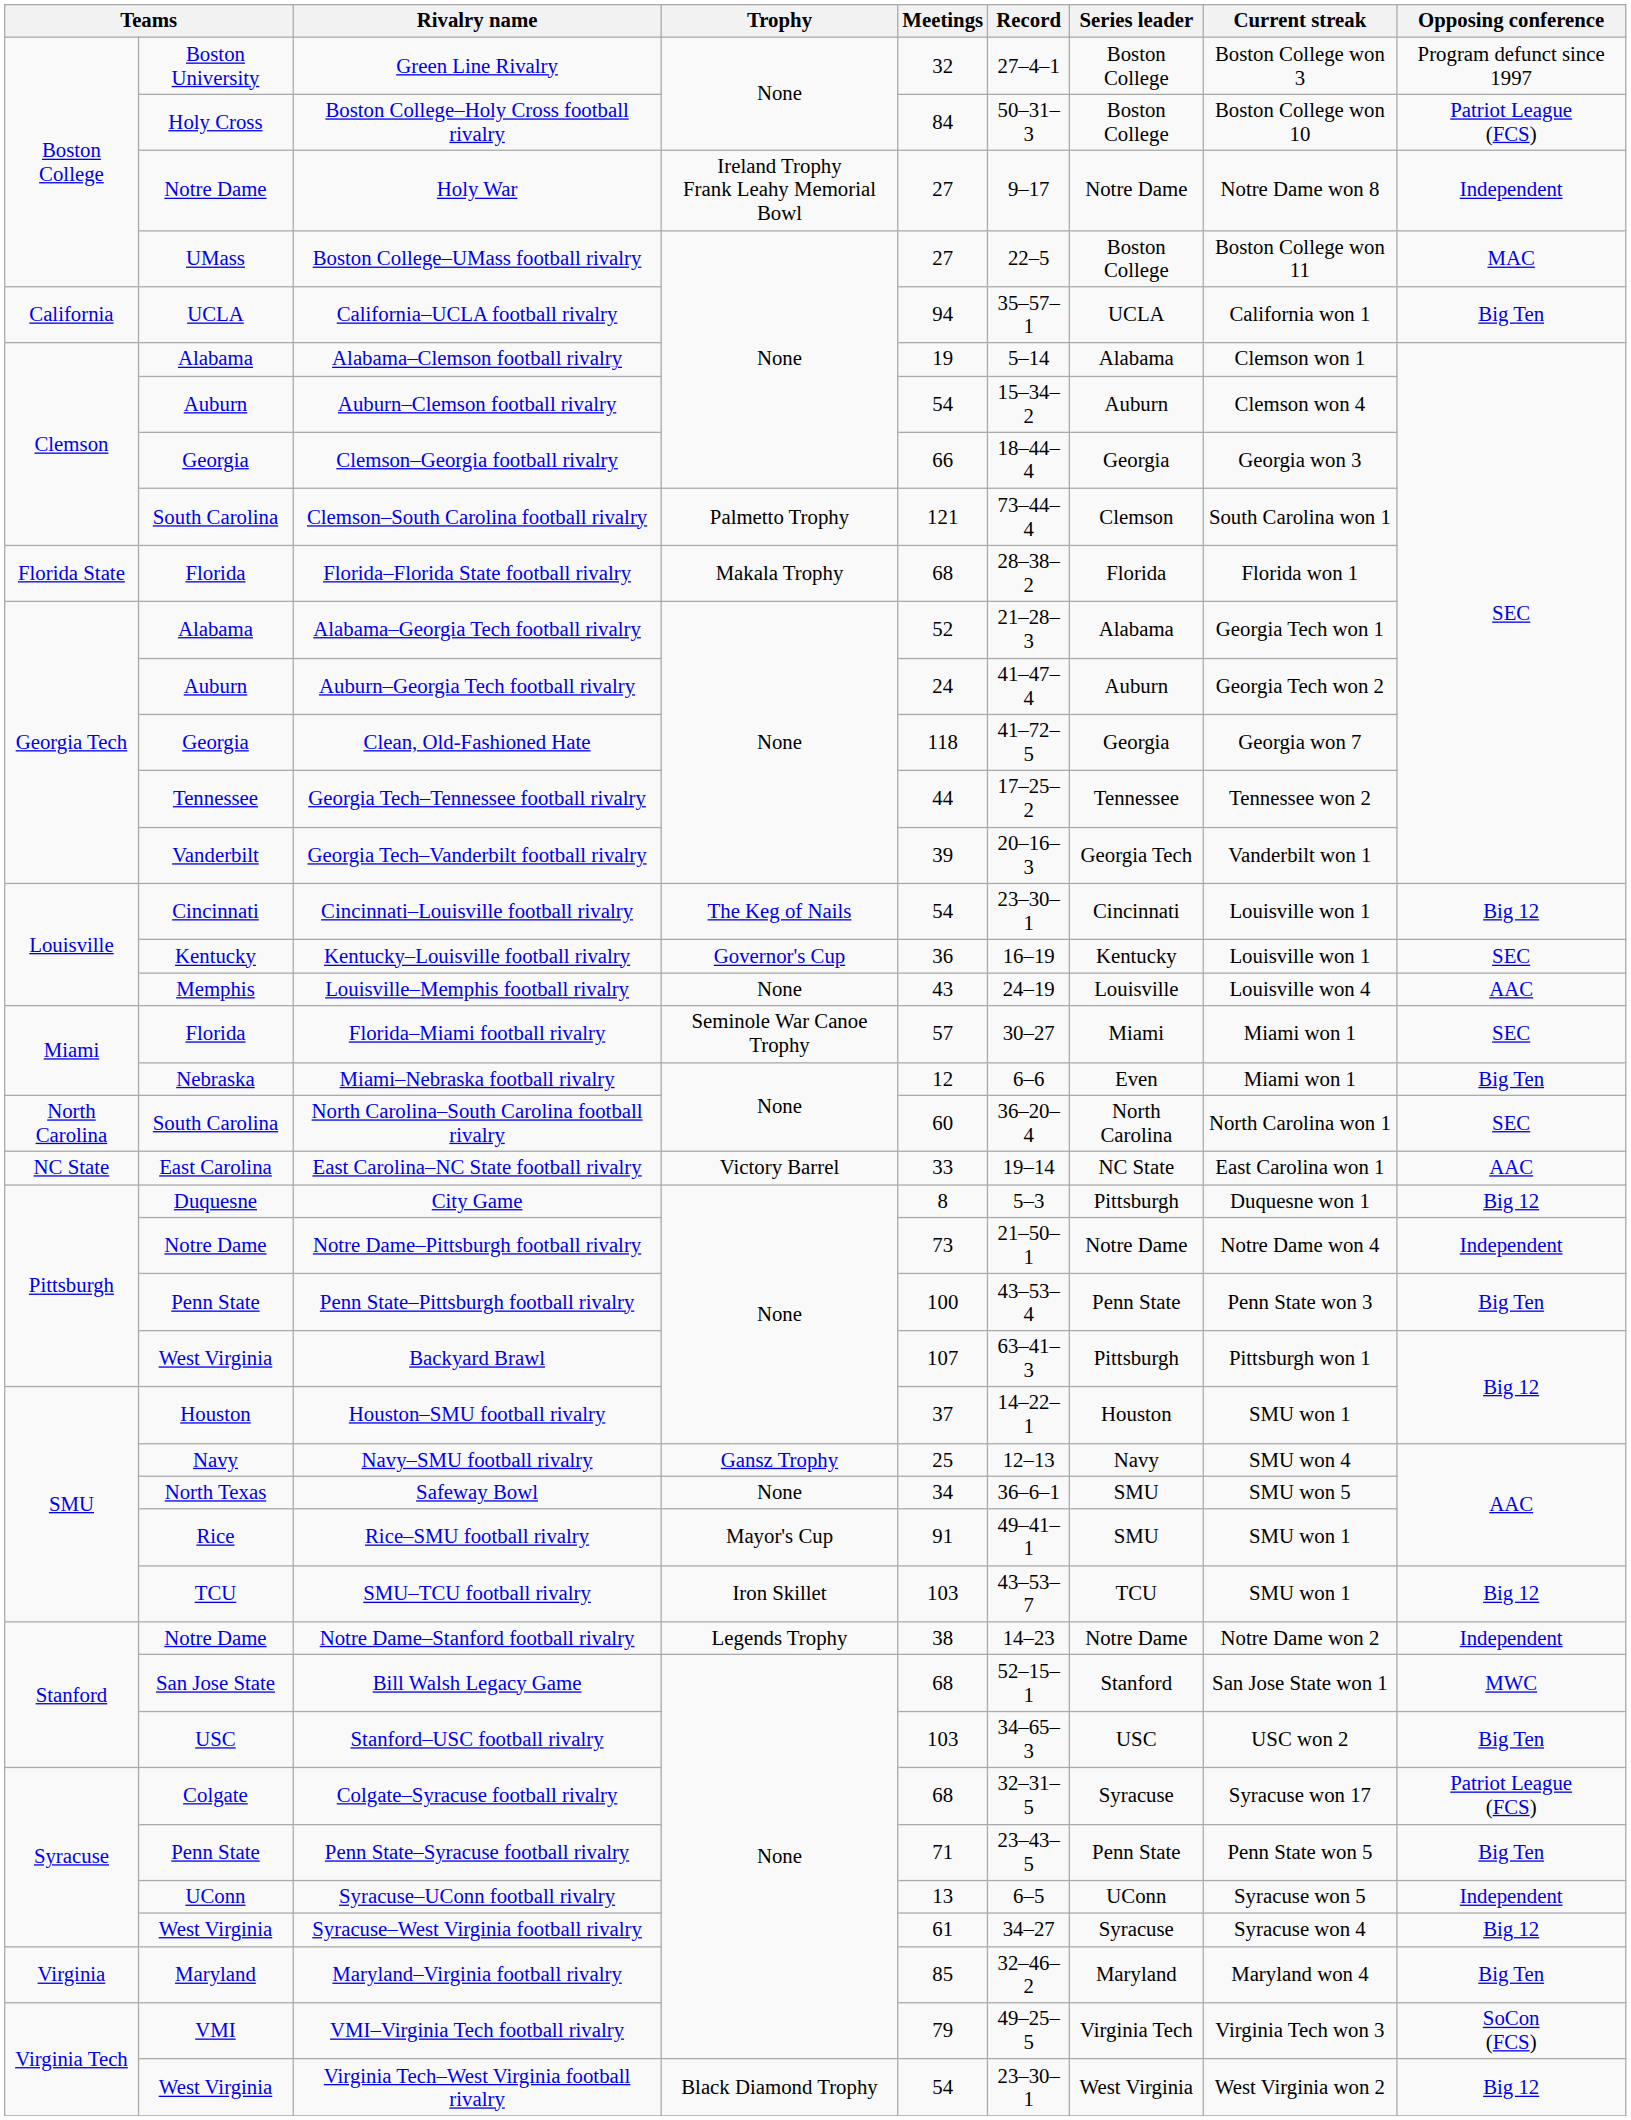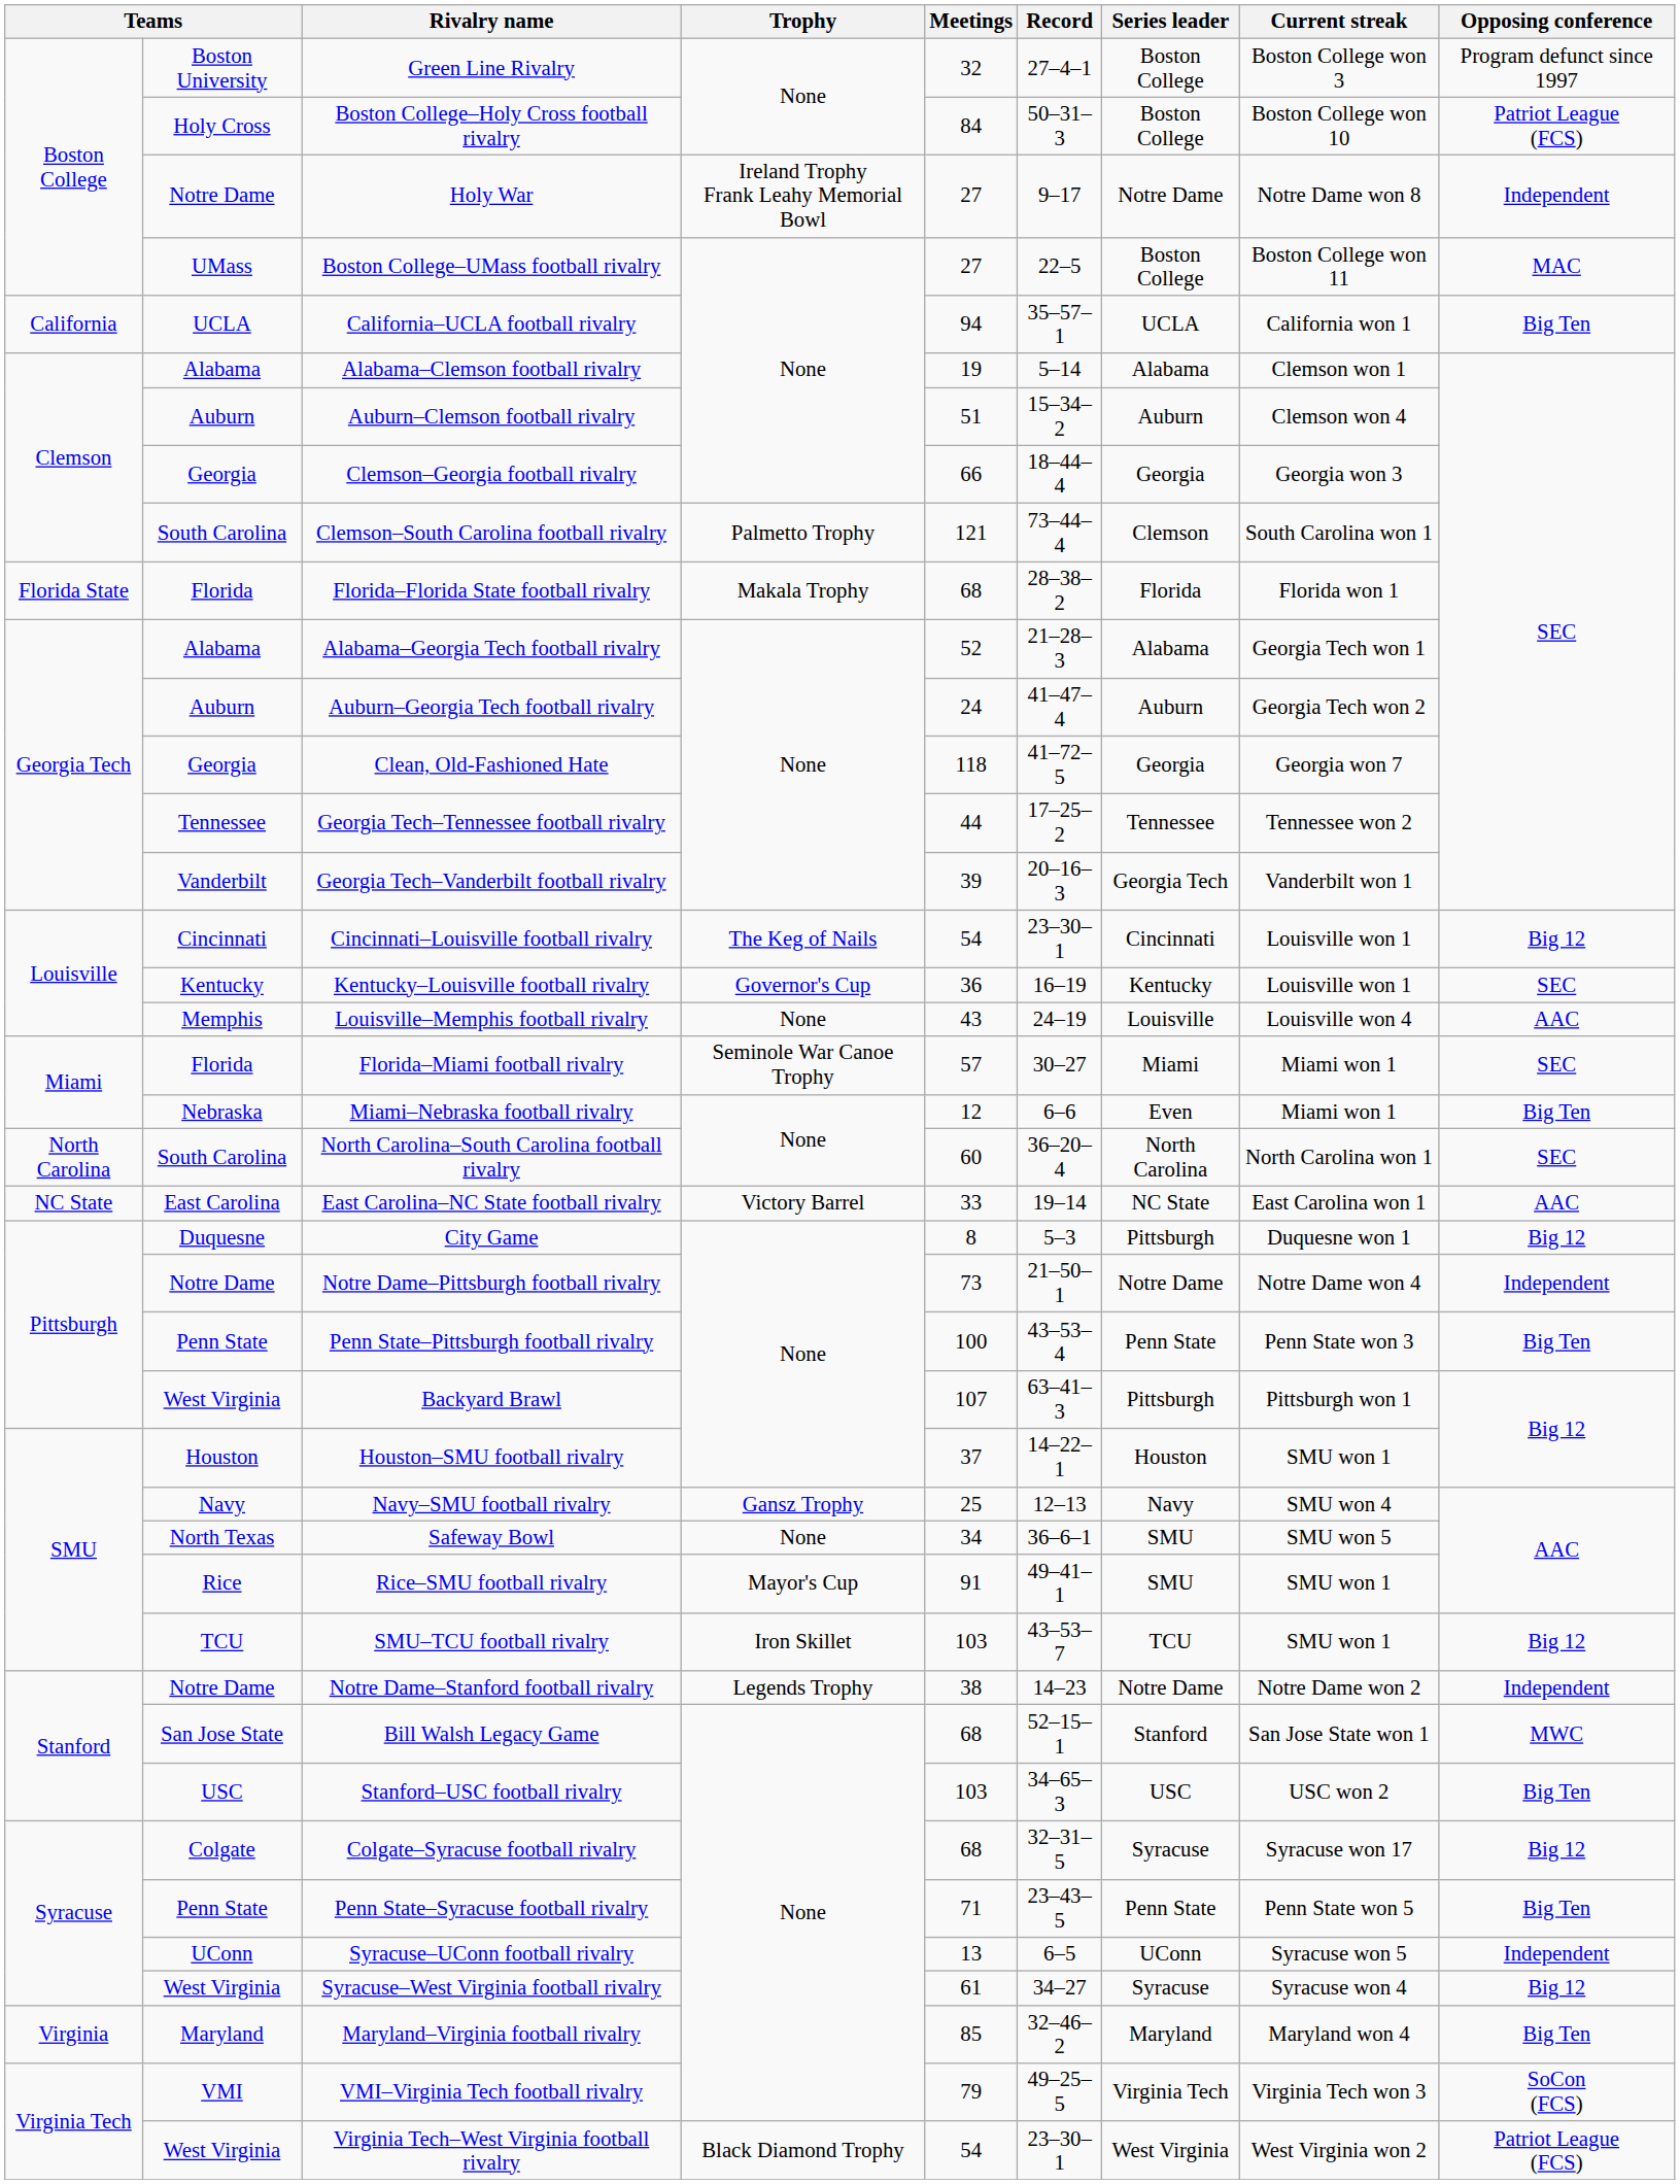 <table class="wikitable" style="text-align: center">
 <tr>
 <th colspan="2" scope="col">Teams</th>
 <th scope="col">Rivalry name</th>
 <th scope="col">Trophy</th>
 <th scope="col">Meetings</th>
 <th scope="col">Record</th>
 <th scope="col">Series leader</th>
 <th scope="col">Current streak</th>
 <th scope="col">Opposing conference</th>
 </tr>
 <tr>
 <td rowspan="4"><a href='#'>Boston College</a></td>
 <td><a href='#'>Boston University</a></td>
 <td><a href='#'>Green Line Rivalry</a></td>
 <td rowspan="2">None</td>
 <td>32</td>
 <td>27–4–1</td>
 <td>Boston College</td>
 <td>Boston College won 3</td>
 <td>Program defunct since 1997</td>
 </tr>
 <tr>
 <td><a href='#'>Holy Cross</a></td>
 <td><a href='#'>Boston College–Holy Cross football rivalry</a></td>
 <td>84</td>
 <td>50–31–3</td>
 <td>Boston College</td>
 <td>Boston College won 10</td>
 <td><a href='#'>Patriot League</a><br>(<a href='#'>FCS</a>)</td>
 </tr>
 <tr>
 <td><a href='#'>Notre Dame</a></td>
 <td><a href='#'>Holy War</a></td>
 <td>Ireland Trophy<br>Frank Leahy Memorial Bowl</td>
 <td>27</td>
 <td>9–17</td>
 <td>Notre Dame</td>
 <td>Notre Dame won 8</td>
 <td><a href='#'>Independent</a></td>
 </tr>
 <tr>
 <td><a href='#'>UMass</a></td>
 <td><a href='#'>Boston College–UMass football rivalry</a></td>
 <td rowspan="5">None</td>
 <td>27</td>
 <td>22–5</td>
 <td>Boston College</td>
 <td>Boston College won 11</td>
 <td><a href='#'>MAC</a></td>
 </tr>
 <tr>
 <td rowspan="1"><a href='#'>California</a></td>
 <td><a href='#'>UCLA</a></td>
 <td><a href='#'>California–UCLA football rivalry</a></td>
 <td>94</td>
 <td>35–57–1</td>
 <td>UCLA</td>
 <td>California won 1</td>
 <td><a href='#'>Big Ten</a></td>
 </tr>
 <tr>
 <td rowspan="4"><a href='#'>Clemson</a></td>
 <td><a href='#'>Alabama</a></td>
 <td><a href='#'>Alabama–Clemson football rivalry</a></td>
 <td>19</td>
 <td>5–14</td>
 <td>Alabama</td>
 <td>Clemson won 1</td>
 <td rowspan="10"><a href='#'>SEC</a></td>
 </tr>
 <tr>
 <td><a href='#'>Auburn</a></td>
 <td><a href='#'>Auburn–Clemson football rivalry</a></td>
-<td>54</td>
+<td>51</td>
 <td>15–34–2</td>
 <td>Auburn</td>
 <td>Clemson won 4</td>
 </tr>
 <tr>
 <td><a href='#'>Georgia</a></td>
 <td><a href='#'>Clemson–Georgia football rivalry</a></td>
 <td>66</td>
 <td>18–44–4</td>
 <td>Georgia</td>
 <td>Georgia won 3</td>
 </tr>
 <tr>
 <td><a href='#'>South Carolina</a></td>
 <td><a href='#'>Clemson–South Carolina football rivalry</a></td>
 <td>Palmetto Trophy</td>
 <td>121</td>
 <td>73–44–4</td>
 <td>Clemson</td>
 <td>South Carolina won 1</td>
 </tr>
 <tr>
 <td rowspan="1"><a href='#'>Florida State</a></td>
 <td><a href='#'>Florida</a></td>
 <td><a href='#'>Florida–Florida State football rivalry</a></td>
 <td>Makala Trophy</td>
 <td>68</td>
 <td>28–38–2</td>
 <td>Florida</td>
 <td>Florida won 1</td>
 </tr>
 <tr>
 <td rowspan="5"><a href='#'>Georgia Tech</a></td>
 <td><a href='#'>Alabama</a></td>
 <td><a href='#'>Alabama–Georgia Tech football rivalry</a></td>
 <td rowspan="5">None</td>
 <td>52</td>
 <td>21–28–3</td>
 <td>Alabama</td>
 <td>Georgia Tech won 1</td>
 </tr>
 <tr>
 <td><a href='#'>Auburn</a></td>
 <td><a href='#'>Auburn–Georgia Tech football rivalry</a></td>
 <td>24</td>
 <td>41–47–4</td>
 <td>Auburn</td>
 <td>Georgia Tech won 2</td>
 </tr>
 <tr>
 <td><a href='#'>Georgia</a></td>
 <td><a href='#'>Clean, Old-Fashioned Hate</a></td>
 <td>118</td>
 <td>41–72–5</td>
 <td>Georgia</td>
 <td>Georgia won 7</td>
 </tr>
 <tr>
 <td><a href='#'>Tennessee</a></td>
 <td><a href='#'>Georgia Tech–Tennessee football rivalry</a></td>
 <td>44</td>
 <td>17–25–2</td>
 <td>Tennessee</td>
 <td>Tennessee won 2</td>
 </tr>
 <tr>
 <td><a href='#'>Vanderbilt</a></td>
 <td><a href='#'>Georgia Tech–Vanderbilt football rivalry</a></td>
 <td>39</td>
 <td>20–16–3</td>
 <td>Georgia Tech</td>
 <td>Vanderbilt won 1</td>
 </tr>
 <tr>
 <td rowspan="3"><a href='#'>Louisville</a></td>
 <td><a href='#'>Cincinnati</a></td>
 <td><a href='#'>Cincinnati–Louisville football rivalry</a></td>
 <td><a href='#'>The Keg of Nails</a></td>
 <td>54</td>
 <td>23–30–1</td>
 <td>Cincinnati</td>
 <td>Louisville won 1</td>
 <td><a href='#'>Big 12</a></td>
 </tr>
 <tr>
 <td><a href='#'>Kentucky</a></td>
 <td><a href='#'>Kentucky–Louisville football rivalry</a></td>
 <td><a href='#'>Governor's Cup</a></td>
 <td>36</td>
 <td>16–19</td>
 <td>Kentucky</td>
 <td>Louisville won 1</td>
 <td><a href='#'>SEC</a></td>
 </tr>
 <tr>
 <td><a href='#'>Memphis</a></td>
 <td><a href='#'>Louisville–Memphis football rivalry</a></td>
 <td>None</td>
 <td>43</td>
 <td>24–19</td>
 <td>Louisville</td>
 <td>Louisville won 4</td>
 <td><a href='#'>AAC</a></td>
 </tr>
 <tr>
 <td rowspan="2"><a href='#'>Miami</a></td>
 <td><a href='#'>Florida</a></td>
 <td><a href='#'>Florida–Miami football rivalry</a></td>
 <td>Seminole War Canoe Trophy</td>
 <td>57</td>
 <td>30–27</td>
 <td>Miami</td>
 <td>Miami won 1</td>
 <td><a href='#'>SEC</a></td>
 </tr>
 <tr>
 <td><a href='#'>Nebraska</a></td>
 <td><a href='#'>Miami–Nebraska football rivalry</a></td>
 <td rowspan="2">None</td>
 <td>12</td>
 <td>6–6</td>
 <td>Even</td>
 <td>Miami won 1</td>
 <td><a href='#'>Big Ten</a></td>
 </tr>
 <tr>
 <td rowspan="1"><a href='#'>North Carolina</a></td>
 <td><a href='#'>South Carolina</a></td>
 <td><a href='#'>North Carolina–South Carolina football rivalry</a></td>
 <td>60</td>
 <td>36–20–4</td>
 <td>North Carolina</td>
 <td>North Carolina won 1</td>
 <td><a href='#'>SEC</a></td>
 </tr>
 <tr>
 <td rowspan="1"><a href='#'>NC State</a></td>
 <td><a href='#'>East Carolina</a></td>
 <td><a href='#'>East Carolina–NC State football rivalry</a></td>
 <td>Victory Barrel</td>
 <td>33</td>
 <td>19–14</td>
 <td>NC State</td>
 <td>East Carolina won 1</td>
 <td><a href='#'>AAC</a></td>
 </tr>
 <tr>
 <td rowspan="4"><a href='#'>Pittsburgh</a></td>
 <td><a href='#'>Duquesne</a></td>
 <td><a href='#'>City Game</a></td>
 <td rowspan="5">None</td>
 <td>8</td>
 <td>5–3</td>
 <td>Pittsburgh</td>
 <td>Duquesne won 1</td>
 <td><a href='#'>Big 12</a></td>
 </tr>
 <tr>
 <td><a href='#'>Notre Dame</a></td>
 <td><a href='#'>Notre Dame–Pittsburgh football rivalry</a></td>
 <td>73</td>
 <td>21–50–1</td>
 <td>Notre Dame</td>
 <td>Notre Dame won 4</td>
 <td><a href='#'>Independent</a></td>
 </tr>
 <tr>
 <td><a href='#'>Penn State</a></td>
 <td><a href='#'>Penn State–Pittsburgh football rivalry</a></td>
 <td>100</td>
 <td>43–53–4</td>
 <td>Penn State</td>
 <td>Penn State won 3</td>
 <td><a href='#'>Big Ten</a></td>
 </tr>
 <tr>
 <td><a href='#'>West Virginia</a></td>
 <td><a href='#'>Backyard Brawl</a></td>
 <td>107</td>
 <td>63–41–3</td>
 <td>Pittsburgh</td>
 <td>Pittsburgh won 1</td>
 <td rowspan="2"><a href='#'>Big 12</a></td>
 </tr>
 <tr>
 <td rowspan="5"><a href='#'>SMU</a></td>
 <td><a href='#'>Houston</a></td>
 <td><a href='#'>Houston–SMU football rivalry</a></td>
 <td>37</td>
 <td>14–22–1</td>
 <td>Houston</td>
 <td>SMU won 1</td>
 </tr>
 <tr>
 <td><a href='#'>Navy</a></td>
 <td><a href='#'>Navy–SMU football rivalry</a></td>
 <td><a href='#'>Gansz Trophy</a></td>
 <td>25</td>
 <td>12–13</td>
 <td>Navy</td>
 <td>SMU won 4</td>
 <td rowspan="3"><a href='#'>AAC</a></td>
 </tr>
 <tr>
 <td><a href='#'>North Texas</a></td>
 <td><a href='#'>Safeway Bowl</a></td>
 <td>None</td>
 <td>34</td>
 <td>36–6–1</td>
 <td>SMU</td>
 <td>SMU won 5</td>
 </tr>
 <tr>
 <td><a href='#'>Rice</a></td>
 <td><a href='#'>Rice–SMU football rivalry</a></td>
 <td>Mayor's Cup</td>
 <td>91</td>
 <td>49–41–1</td>
 <td>SMU</td>
 <td>SMU won 1</td>
 </tr>
 <tr>
 <td><a href='#'>TCU</a></td>
 <td><a href='#'>SMU–TCU football rivalry</a></td>
 <td>Iron Skillet</td>
 <td>103</td>
 <td>43–53–7</td>
 <td>TCU</td>
 <td>SMU won 1</td>
 <td><a href='#'>Big 12</a></td>
 </tr>
 <tr>
 <td rowspan="3"><a href='#'>Stanford</a></td>
 <td><a href='#'>Notre Dame</a></td>
 <td><a href='#'>Notre Dame–Stanford football rivalry</a></td>
 <td>Legends Trophy</td>
 <td>38</td>
 <td>14–23</td>
 <td>Notre Dame</td>
 <td>Notre Dame won 2</td>
 <td><a href='#'>Independent</a></td>
 </tr>
 <tr>
 <td><a href='#'>San Jose State</a></td>
 <td><a href='#'>Bill Walsh Legacy Game</a></td>
 <td rowspan="8">None</td>
 <td>68</td>
 <td>52–15–1</td>
 <td>Stanford</td>
 <td>San Jose State won 1</td>
 <td><a href='#'>MWC</a></td>
 </tr>
 <tr>
 <td><a href='#'>USC</a></td>
 <td><a href='#'>Stanford–USC football rivalry</a></td>
 <td>103</td>
 <td>34–65–3</td>
 <td>USC</td>
 <td>USC won 2</td>
 <td><a href='#'>Big Ten</a></td>
 </tr>
 <tr>
 <td rowspan="4"><a href='#'>Syracuse</a></td>
 <td><a href='#'>Colgate</a></td>
 <td><a href='#'>Colgate–Syracuse football rivalry</a></td>
 <td>68</td>
 <td>32–31–5</td>
 <td>Syracuse</td>
 <td>Syracuse won 17</td>
-<td><a href='#'>Patriot League</a><br>(<a href='#'>FCS</a>)</td>
+<td><a href='#'>Big 12</a></td>
 </tr>
 <tr>
 <td><a href='#'>Penn State</a></td>
 <td><a href='#'>Penn State–Syracuse football rivalry</a></td>
 <td>71</td>
 <td>23–43–5</td>
 <td>Penn State</td>
 <td>Penn State won 5</td>
 <td><a href='#'>Big Ten</a></td>
 </tr>
 <tr>
 <td><a href='#'>UConn</a></td>
 <td><a href='#'>Syracuse–UConn football rivalry</a></td>
 <td>13</td>
 <td>6–5</td>
 <td>UConn</td>
 <td>Syracuse won 5</td>
 <td><a href='#'>Independent</a></td>
 </tr>
 <tr>
 <td><a href='#'>West Virginia</a></td>
 <td><a href='#'>Syracuse–West Virginia football rivalry</a></td>
 <td>61</td>
 <td>34–27</td>
 <td>Syracuse</td>
 <td>Syracuse won 4</td>
 <td><a href='#'>Big 12</a></td>
 </tr>
 <tr>
 <td rowspan="1"><a href='#'>Virginia</a></td>
 <td><a href='#'>Maryland</a></td>
 <td><a href='#'>Maryland–Virginia football rivalry</a></td>
 <td>85</td>
 <td>32–46–2</td>
 <td>Maryland</td>
 <td>Maryland won 4</td>
 <td><a href='#'>Big Ten</a></td>
 </tr>
 <tr>
 <td rowspan="2"><a href='#'>Virginia Tech</a></td>
 <td><a href='#'>VMI</a></td>
 <td><a href='#'>VMI–Virginia Tech football rivalry</a></td>
 <td>79</td>
 <td>49–25–5</td>
 <td>Virginia Tech</td>
 <td>Virginia Tech won 3</td>
 <td><a href='#'>SoCon</a><br>(<a href='#'>FCS</a>)</td>
 </tr>
 <tr>
 <td><a href='#'>West Virginia</a></td>
 <td><a href='#'>Virginia Tech–West Virginia football rivalry</a></td>
 <td>Black Diamond Trophy</td>
 <td>54</td>
 <td>23–30–1</td>
 <td>West Virginia</td>
 <td>West Virginia won 2</td>
-<td><a href='#'>Big 12</a></td>
+<td><a href='#'>Patriot League</a><br>(<a href='#'>FCS</a>)</td>
 </tr>
 </table>
